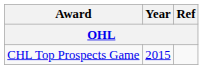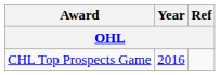 <table class="wikitable">
 <tr>
 <th>Award</th>
 <th>Year</th>
 <th>Ref</th>
 </tr>
 <tr>
 <th colspan="3"><a href='#'>OHL</a></th>
 </tr>
 <tr>
 <td><a href='#'>CHL Top Prospects Game</a></td>
-<td><a href='#'>2015</a></td>
+<td><a href='#'>2016</a></td>
 <td></td>
 </tr>
 </table>
